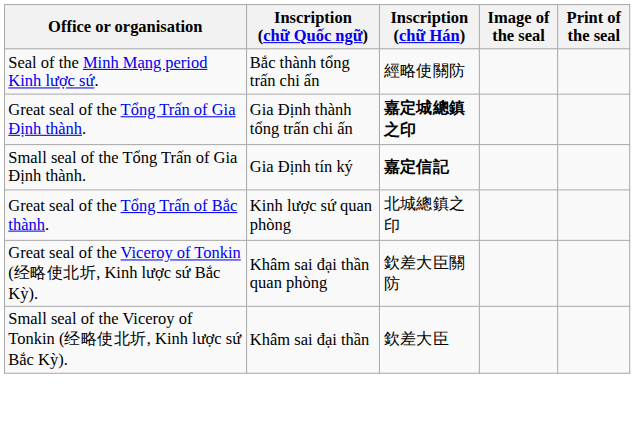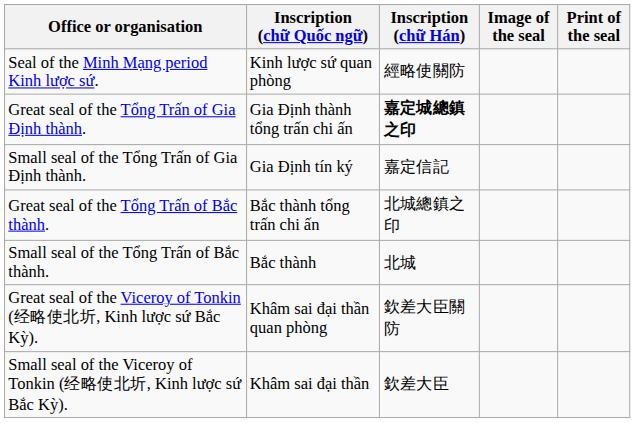 <table class="wikitable">
 <tr>
 <th>Office or organisation</th>
 <th>Inscription<br>(<a href='#'>chữ Quốc ngữ</a>)</th>
 <th>Inscription<br>(<a href='#'>chữ Hán</a>)</th>
 <th>Image of the seal</th>
 <th>Print of the seal</th>
 </tr>
 <tr>
 <td>Seal of the <a href='#'>Minh Mạng period Kinh lược sứ</a>.</td>
-<td>Bắc thành tổng trấn chi ấn</td>
+<td>Kinh lược sứ quan phòng</td>
 <td>經略使關防</td>
 <td></td>
 <td></td>
 </tr>
 <tr>
 <td>Great seal of the <a href='#'>Tổng Trấn of Gia Định thành</a>.</td>
 <td>Gia Định thành tổng trấn chi ấn</td>
 <td><strong>嘉定城總鎮之印</strong></td>
 <td></td>
 <td></td>
 </tr>
 <tr>
 <td>Small seal of the Tổng Trấn of Gia Định thành.</td>
 <td>Gia Định tín ký</td>
-<td><strong>嘉定信記</strong></td>
+<td>嘉定信記</td>
 <td></td>
 <td></td>
 </tr>
 <tr>
 <td>Great seal of the <a href='#'>Tổng Trấn of Bắc thành</a>.</td>
-<td>Kinh lược sứ quan phòng</td>
+<td>Bắc thành tổng trấn chi ấn</td>
 <td>北城總鎮之印</td>
+<td></td>
+<td></td>
+</tr>
+<tr>
+<td>Small seal of the Tổng Trấn of Bắc thành.</td>
+<td>Bắc thành</td>
+<td>北城</td>
 <td></td>
 <td></td>
 </tr>
 <tr>
 <td>Great seal of the <a href='#'>Viceroy of Tonkin</a> (经略使北圻, Kinh lược sứ Bắc Kỳ).</td>
 <td>Khâm sai đại thần quan phòng</td>
 <td>欽差大臣關防</td>
 <td></td>
 <td></td>
 </tr>
 <tr>
 <td>Small seal of the Viceroy of Tonkin (经略使北圻, Kinh lược sứ Bắc Kỳ).</td>
 <td>Khâm sai đại thần</td>
 <td>欽差大臣</td>
 <td></td>
 <td></td>
 </tr>
 </table>
